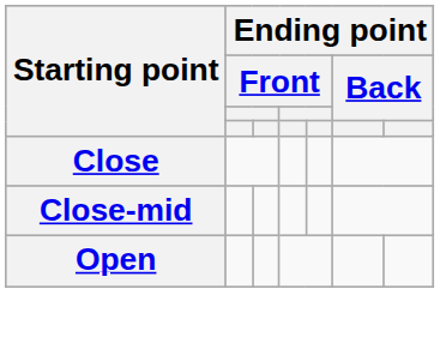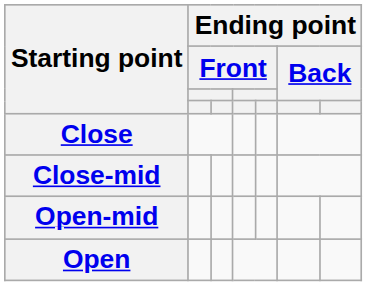 <table class="wikitable">
 <tr>
 <th rowspan="4">Starting point</th>
 <th colspan="6">Ending point</th>
 </tr>
 <tr>
 <th colspan="4"><a href='#'>Front</a></th>
 <th colspan="2" rowspan="2"><a href='#'>Back</a></th>
 </tr>
 <tr>
 <th colspan="2"></th>
 <th colspan="2"></th>
 </tr>
 <tr>
 <th></th>
 <th></th>
 <th></th>
 <th></th>
 <th></th>
 <th></th>
 </tr>
 <tr align="center">
 <th><a href='#'>Close</a></th>
 <td colspan="2"></td>
 <td></td>
 <td></td>
 <td colspan="2"></td>
 </tr>
 <tr align="center">
 <th><a href='#'>Close-mid</a></th>
 <td></td>
 <td></td>
 <td></td>
 <td></td>
 <td colspan="2"></td>
 </tr>
 <tr align="center">
+<th><a href='#'>Open-mid</a></th>
+<td></td>
+<td></td>
+<td></td>
+<td></td>
+<td></td>
+<td></td>
+</tr>
+<tr align="center">
 <th><a href='#'>Open</a></th>
 <td></td>
 <td></td>
 <td colspan="2"></td>
 <td></td>
 <td></td>
 </tr>
 </table>
